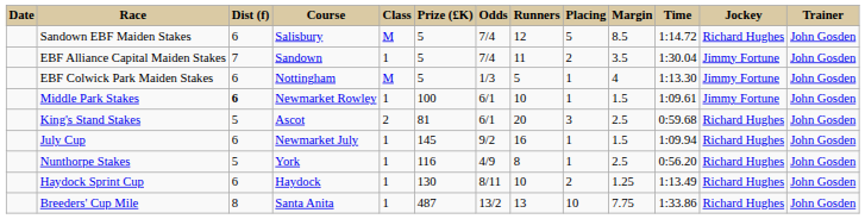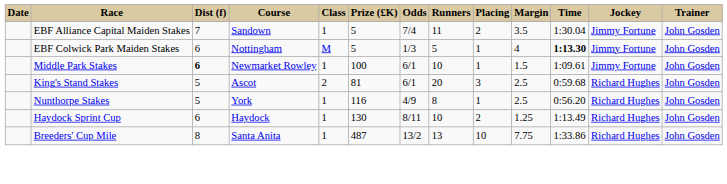 <table class = "wikitable sortable" | border="1" cellpadding="1" style="text-align:centre; margin-left:1em; float:centre; border-collapse: collapse; font-size:85%">
 <tr style="background:#dacaa4; text-align:center;">
 <th style="background:#dacaa4;">Date</th>
 <th style="background:#dacaa4;">Race</th>
 <th style="background:#dacaa4;">Dist (f)</th>
 <th style="background:#dacaa4;">Course</th>
 <th style="background:#dacaa4;">Class</th>
 <th style="background:#dacaa4;">Prize (£K)</th>
 <th style="background:#dacaa4;">Odds</th>
 <th style="background:#dacaa4;">Runners</th>
 <th style="background:#dacaa4;">Placing</th>
 <th style="background:#dacaa4;">Margin</th>
 <th style="background:#dacaa4;">Time</th>
 <th style="background:#dacaa4;">Jockey</th>
 <th style="background:#dacaa4;">Trainer</th>
-</tr>
-<tr>
-<td></td>
-<td>Sandown EBF Maiden Stakes</td>
-<td>6</td>
-<td><a href='#'>Salisbury</a></td>
-<td><a href='#'>M</a></td>
-<td>5</td>
-<td>7/4</td>
-<td>12</td>
-<td>5</td>
-<td>8.5</td>
-<td>1:14.72</td>
-<td><a href='#'>Richard Hughes</a></td>
-<td><a href='#'>John Gosden</a></td>
 </tr>
 <tr>
 <td></td>
 <td>EBF Alliance Capital Maiden Stakes</td>
 <td>7</td>
 <td><a href='#'>Sandown</a></td>
 <td>1</td>
 <td>5</td>
 <td>7/4</td>
 <td>11</td>
 <td>2</td>
 <td>3.5</td>
 <td>1:30.04</td>
 <td><a href='#'>Jimmy Fortune</a></td>
 <td><a href='#'>John Gosden</a></td>
 </tr>
 <tr>
 <td></td>
 <td>EBF Colwick Park Maiden Stakes</td>
 <td>6</td>
 <td><a href='#'>Nottingham</a></td>
 <td><a href='#'>M</a></td>
 <td>5</td>
 <td>1/3</td>
 <td>5</td>
 <td>1</td>
 <td>4</td>
-<td>1:13.30</td>
+<td><strong>1:13.30</strong></td>
 <td><a href='#'>Jimmy Fortune</a></td>
 <td><a href='#'>John Gosden</a></td>
 </tr>
 <tr>
 <td></td>
 <td><a href='#'>Middle Park Stakes</a></td>
 <td><strong>6</strong></td>
 <td><a href='#'>Newmarket Rowley</a></td>
 <td>1</td>
 <td>100</td>
 <td>6/1</td>
 <td>10</td>
 <td>1</td>
 <td>1.5</td>
 <td>1:09.61</td>
 <td><a href='#'>Jimmy Fortune</a></td>
 <td><a href='#'>John Gosden</a></td>
 </tr>
 <tr>
 <td></td>
 <td><a href='#'>King's Stand Stakes</a></td>
 <td>5</td>
 <td><a href='#'>Ascot</a></td>
 <td>2</td>
 <td>81</td>
 <td>6/1</td>
 <td>20</td>
 <td>3</td>
 <td>2.5</td>
 <td>0:59.68</td>
-<td><a href='#'>Richard Hughes</a></td>
-<td><a href='#'>John Gosden</a></td>
-</tr>
-<tr>
-<td></td>
-<td><a href='#'>July Cup</a></td>
-<td>6</td>
-<td><a href='#'>Newmarket July</a></td>
-<td>1</td>
-<td>145</td>
-<td>9/2</td>
-<td>16</td>
-<td>1</td>
-<td>1.5</td>
-<td>1:09.94</td>
 <td><a href='#'>Richard Hughes</a></td>
 <td><a href='#'>John Gosden</a></td>
 </tr>
 <tr>
 <td></td>
 <td><a href='#'>Nunthorpe Stakes</a></td>
 <td>5</td>
 <td><a href='#'>York</a></td>
 <td>1</td>
 <td>116</td>
 <td>4/9</td>
 <td>8</td>
 <td>1</td>
 <td>2.5</td>
 <td>0:56.20</td>
 <td><a href='#'>Richard Hughes</a></td>
 <td><a href='#'>John Gosden</a></td>
 </tr>
 <tr>
 <td></td>
 <td><a href='#'>Haydock Sprint Cup</a></td>
 <td>6</td>
 <td><a href='#'>Haydock</a></td>
 <td>1</td>
 <td>130</td>
 <td>8/11</td>
 <td>10</td>
 <td>2</td>
 <td>1.25</td>
 <td>1:13.49</td>
 <td><a href='#'>Richard Hughes</a></td>
 <td><a href='#'>John Gosden</a></td>
 </tr>
 <tr>
 <td></td>
 <td><a href='#'>Breeders' Cup Mile</a></td>
 <td>8</td>
 <td><a href='#'>Santa Anita</a></td>
 <td>1</td>
 <td>487</td>
 <td>13/2</td>
 <td>13</td>
 <td>10</td>
 <td>7.75</td>
 <td>1:33.86</td>
 <td><a href='#'>Richard Hughes</a></td>
 <td><a href='#'>John Gosden</a></td>
 </tr>
 </table>
